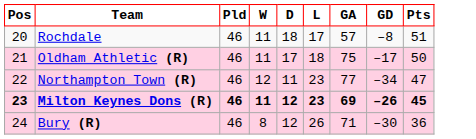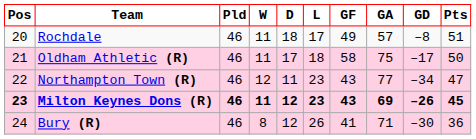 <table class="wikitable" style="text-align: center;">
 <tr>
 <th width=20 style="background:#FFFFFF; color:black; border:1px solid red;">Pos</th>
 <th width=175 style="background:#FFFFFF; color:black; border:1px solid red;">Team</th>
 <th width=20 style="background:#FFFFFF; color:black; border:1px solid red;">Pld</th>
 <th width=20 style="background:#FFFFFF; color:black; border:1px solid red;">W</th>
 <th width=20 style="background:#FFFFFF; color:black; border:1px solid red;">D</th>
 <th width=20 style="background:#FFFFFF; color:black; border:1px solid red;">L</th>
+<th width=30 style="background:#FFFFFF; color:black; border:1px solid red;">GF</th>
 <th width=30 style="background:#FFFFFF; color:black; border:1px solid red;">GA</th>
 <th width=30 style="background:#FFFFFF; color:black; border:1px solid red;">GD</th>
 <th width=20 style="background:#FFFFFF; color:black; border:1px solid red;">Pts</th>
 </tr>
 <tr>
 <td>20</td>
 <td align=left><a href='#'>Rochdale</a></td>
 <td>46</td>
 <td>11</td>
 <td>18</td>
 <td>17</td>
+<td>49</td>
 <td>57</td>
 <td>–8</td>
 <td>51</td>
 </tr>
 <tr bgcolor = "#ffd0e3">
 <td>21</td>
 <td align=left><a href='#'>Oldham Athletic</a> <strong>(R)</strong></td>
 <td>46</td>
 <td>11</td>
 <td>17</td>
 <td>18</td>
+<td>58</td>
 <td>75</td>
 <td>–17</td>
 <td>50</td>
 </tr>
 <tr bgcolor = "#ffd0e3">
 <td>22</td>
 <td align=left><a href='#'>Northampton Town</a> <strong>(R)</strong></td>
 <td>46</td>
 <td>12</td>
 <td>11</td>
 <td>23</td>
+<td>43</td>
 <td>77</td>
 <td>–34</td>
 <td>47</td>
 </tr>
 <tr bgcolor = "#ffd0e3">
 <td><strong>23</strong></td>
 <td align=left><strong><a href='#'>Milton Keynes Dons</a></strong> <strong>(R)</strong></td>
 <td><strong>46</strong></td>
 <td><strong>11</strong></td>
 <td><strong>12</strong></td>
 <td><strong>23</strong></td>
+<td><strong>43</strong></td>
 <td><strong>69</strong></td>
 <td><strong>–26</strong></td>
 <td><strong>45</strong></td>
 </tr>
 <tr bgcolor = "#ffd0e3">
 <td>24</td>
 <td align=left><a href='#'>Bury</a> <strong>(R)</strong></td>
 <td>46</td>
 <td>8</td>
 <td>12</td>
 <td>26</td>
+<td>41</td>
 <td>71</td>
 <td>–30</td>
 <td>36</td>
 </tr>
 </table>
